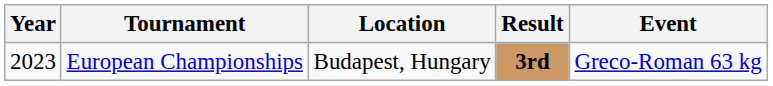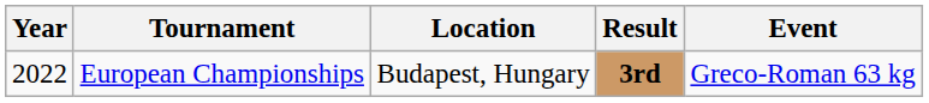 <table class="wikitable" style="font-size:95%;">
 <tr>
 <th>Year</th>
 <th>Tournament</th>
 <th>Location</th>
 <th>Result</th>
 <th>Event</th>
 </tr>
 <tr>
-<td>2023</td>
+<td>2022</td>
 <td><a href='#'>European Championships</a></td>
 <td>Budapest, Hungary</td>
 <td align="center" bgcolor="cc9966"><strong>3rd</strong></td>
 <td><a href='#'>Greco-Roman 63 kg</a></td>
 </tr>
 </table>
